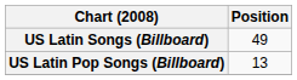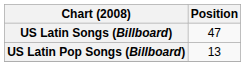 <table class="wikitable plainrowheaders sortable" style="text-align:center;">
 <tr>
 <th scope="col">Chart (2008)</th>
 <th scope="col">Position</th>
 </tr>
 <tr>
 <th scope="row">US Latin Songs (<em>Billboard</em>)</th>
-<td>49</td>
+<td>47</td>
 </tr>
 <tr>
 <th scope="row">US Latin Pop Songs (<em>Billboard</em>)</th>
 <td>13</td>
 </tr>
 <tr>
 </tr>
 </table>
